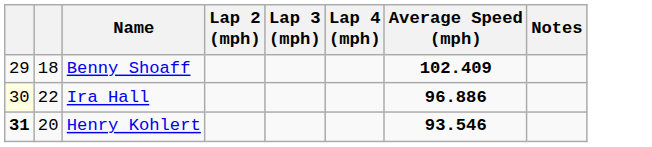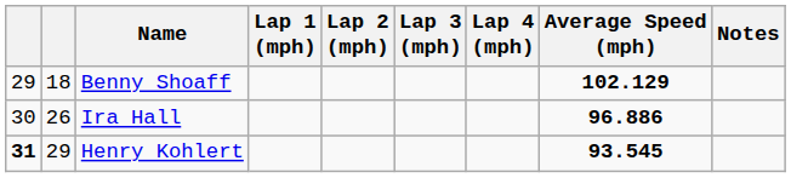 <table class="wikitable" style="font-size: 90%;">
 <tr align="center">
 <th></th>
 <th></th>
 <th>Name</th>
+<th>Lap 1<br>(mph)</th>
 <th>Lap 2<br>(mph)</th>
 <th>Lap 3<br>(mph)</th>
 <th>Lap 4<br>(mph)</th>
 <th>Average Speed<br>(mph)</th>
 <th>Notes</th>
 </tr>
 <tr>
 <td align=center>29</td>
 <td>18</td>
 <td> <a href='#'>Benny Shoaff</a></td>
 <td></td>
 <td></td>
 <td></td>
-<td align=center><strong>102.409</strong></td>
+<td></td>
+<td align=center><strong>102.129</strong></td>
 <td></td>
 </tr>
 <tr>
-<td align=center style="background: lightyellow;">30</td>
-<td>22</td>
+<td align=center>30</td>
+<td>26</td>
 <td> <a href='#'>Ira Hall</a> <strong></strong></td>
+<td></td>
 <td></td>
 <td></td>
 <td></td>
 <td align=center><strong>96.886</strong></td>
 <td></td>
 </tr>
 <tr>
 <td align=center><strong>31</strong></td>
-<td>20</td>
+<td>29</td>
 <td> <a href='#'>Henry Kohlert</a> <strong></strong></td>
 <td></td>
 <td></td>
 <td></td>
-<td align=center><strong>93.546</strong></td>
+<td></td>
+<td align=center><strong>93.545</strong></td>
 <td></td>
 </tr>
 </table>
